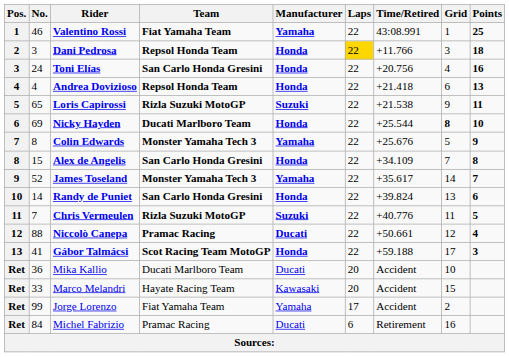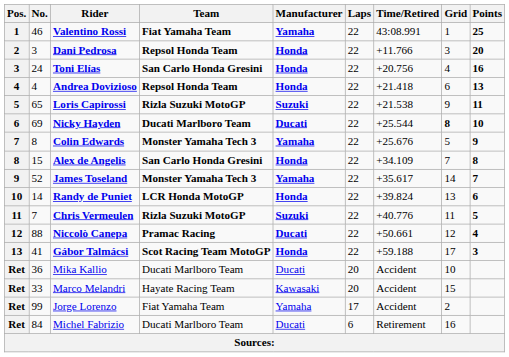 <table class="wikitable" style="font-size: 95%;">
 <tr>
 <th>Pos.</th>
 <th>No.</th>
 <th>Rider</th>
 <th>Team</th>
 <th>Manufacturer</th>
 <th>Laps</th>
 <th>Time/Retired</th>
 <th>Grid</th>
 <th>Points</th>
 </tr>
 <tr>
 <th>1</th>
 <td>46</td>
 <td> <strong><a href='#'>Valentino Rossi</a></strong></td>
 <td><strong>Fiat Yamaha Team</strong></td>
 <td><strong><a href='#'>Yamaha</a></strong></td>
 <td>22</td>
 <td>43:08.991</td>
 <td>1</td>
 <td><strong>25</strong></td>
 </tr>
 <tr>
 <th>2</th>
 <td>3</td>
 <td> <strong><a href='#'>Dani Pedrosa</a></strong></td>
 <td><strong>Repsol Honda Team</strong></td>
 <td><strong><a href='#'>Honda</a></strong></td>
-<td style="background: gold;">22</td>
+<td>22</td>
 <td>+11.766</td>
 <td>3</td>
-<td><strong>18</strong></td>
+<td><strong>20</strong></td>
 </tr>
 <tr>
 <th>3</th>
 <td>24</td>
 <td> <strong><a href='#'>Toni Elías</a></strong></td>
 <td><strong>San Carlo Honda Gresini</strong></td>
 <td><strong><a href='#'>Honda</a></strong></td>
 <td>22</td>
 <td>+20.756</td>
 <td>4</td>
 <td><strong>16</strong></td>
 </tr>
 <tr>
 <th>4</th>
 <td>4</td>
 <td> <strong><a href='#'>Andrea Dovizioso</a></strong></td>
 <td><strong>Repsol Honda Team</strong></td>
 <td><strong><a href='#'>Honda</a></strong></td>
 <td>22</td>
 <td>+21.418</td>
 <td>6</td>
 <td><strong>13</strong></td>
 </tr>
 <tr>
 <th>5</th>
 <td>65</td>
 <td> <strong><a href='#'>Loris Capirossi</a></strong></td>
 <td><strong>Rizla Suzuki MotoGP</strong></td>
 <td><strong><a href='#'>Suzuki</a></strong></td>
 <td>22</td>
 <td>+21.538</td>
 <td>9</td>
 <td><strong>11</strong></td>
 </tr>
 <tr>
 <th>6</th>
 <td>69</td>
 <td> <strong><a href='#'>Nicky Hayden</a></strong></td>
 <td><strong>Ducati Marlboro Team</strong></td>
-<td><strong><a href='#'>Honda</a></strong></td>
+<td><strong><a href='#'>Ducati</a></strong></td>
 <td>22</td>
 <td>+25.544</td>
 <td><strong>8</strong></td>
 <td><strong>10</strong></td>
 </tr>
 <tr>
 <th>7</th>
 <td>8</td>
 <td> <strong><a href='#'>Colin Edwards</a></strong></td>
 <td><strong>Monster Yamaha Tech 3</strong></td>
 <td><strong><a href='#'>Yamaha</a></strong></td>
 <td>22</td>
 <td>+25.676</td>
 <td>5</td>
 <td><strong>9</strong></td>
 </tr>
 <tr>
 <th>8</th>
 <td>15</td>
 <td> <strong><a href='#'>Alex de Angelis</a></strong></td>
 <td><strong>San Carlo Honda Gresini</strong></td>
 <td><strong><a href='#'>Honda</a></strong></td>
 <td>22</td>
 <td>+34.109</td>
 <td>7</td>
 <td><strong>8</strong></td>
 </tr>
 <tr>
 <th>9</th>
 <td>52</td>
 <td> <strong><a href='#'>James Toseland</a></strong></td>
 <td><strong>Monster Yamaha Tech 3</strong></td>
 <td><strong><a href='#'>Yamaha</a></strong></td>
 <td>22</td>
 <td>+35.617</td>
 <td>14</td>
 <td><strong>7</strong></td>
 </tr>
 <tr>
 <th>10</th>
 <td>14</td>
 <td> <strong><a href='#'>Randy de Puniet</a></strong></td>
-<td><strong>San Carlo Honda Gresini</strong></td>
+<td><strong>LCR Honda MotoGP</strong></td>
 <td><strong><a href='#'>Honda</a></strong></td>
 <td>22</td>
 <td>+39.824</td>
 <td>13</td>
 <td><strong>6</strong></td>
 </tr>
 <tr>
 <th>11</th>
 <td>7</td>
 <td> <strong><a href='#'>Chris Vermeulen</a></strong></td>
 <td><strong>Rizla Suzuki MotoGP</strong></td>
 <td><strong><a href='#'>Suzuki</a></strong></td>
 <td>22</td>
 <td>+40.776</td>
 <td>11</td>
 <td><strong>5</strong></td>
 </tr>
 <tr>
 <th>12</th>
 <td>88</td>
 <td> <strong><a href='#'>Niccolò Canepa</a></strong></td>
 <td><strong>Pramac Racing</strong></td>
 <td><strong><a href='#'>Ducati</a></strong></td>
 <td>22</td>
 <td>+50.661</td>
 <td>12</td>
 <td><strong>4</strong></td>
 </tr>
 <tr>
 <th>13</th>
 <td>41</td>
 <td> <strong><a href='#'>Gábor Talmácsi</a></strong></td>
 <td><strong>Scot Racing Team MotoGP</strong></td>
 <td><strong><a href='#'>Honda</a></strong></td>
 <td>22</td>
 <td>+59.188</td>
 <td>17</td>
 <td><strong>3</strong></td>
 </tr>
 <tr>
 <th>Ret</th>
 <td>36</td>
 <td> <a href='#'>Mika Kallio</a></td>
 <td>Ducati Marlboro Team</td>
 <td><a href='#'>Ducati</a></td>
 <td>20</td>
 <td>Accident</td>
 <td>10</td>
 <td></td>
 </tr>
 <tr>
 <th>Ret</th>
 <td>33</td>
 <td> <a href='#'>Marco Melandri</a></td>
 <td>Hayate Racing Team</td>
 <td><a href='#'>Kawasaki</a></td>
 <td>20</td>
 <td>Accident</td>
 <td>15</td>
 <td></td>
 </tr>
 <tr>
 <th>Ret</th>
 <td>99</td>
 <td> <a href='#'>Jorge Lorenzo</a></td>
 <td>Fiat Yamaha Team</td>
 <td><a href='#'>Yamaha</a></td>
 <td>17</td>
 <td>Accident</td>
 <td>2</td>
 <td></td>
 </tr>
 <tr>
 <th>Ret</th>
 <td>84</td>
 <td> <a href='#'>Michel Fabrizio</a></td>
-<td>Pramac Racing</td>
+<td>Ducati Marlboro Team</td>
 <td><a href='#'>Ducati</a></td>
 <td>6</td>
 <td>Retirement</td>
 <td>16</td>
 <td></td>
 </tr>
 <tr>
 <th colspan=9>Sources: </th>
 </tr>
 </table>
